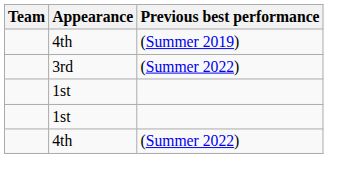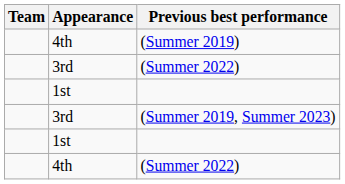 <table class="wikitable sortable">
 <tr>
 <th>Team</th>
 <th data-sort-type="number">Appearance</th>
 <th>Previous best performance</th>
 </tr>
 <tr>
 <td></td>
 <td>4th</td>
 <td> (<a href='#'>Summer 2019</a>)</td>
 </tr>
 <tr>
 <td></td>
 <td>3rd</td>
 <td> (<a href='#'>Summer 2022</a>)</td>
 </tr>
 <tr>
 <td></td>
 <td>1st</td>
 <td><em></em></td>
 </tr>
 <tr>
 <td></td>
+<td>3rd</td>
+<td><strong></strong> (<a href='#'>Summer 2019</a>, <a href='#'>Summer 2023</a>)</td>
+</tr>
+<tr>
+<td></td>
 <td>1st</td>
 <td><em></em></td>
 </tr>
 <tr>
 <td></td>
 <td>4th</td>
 <td><strong></strong> (<a href='#'>Summer 2022</a>)</td>
 </tr>
 </table>
